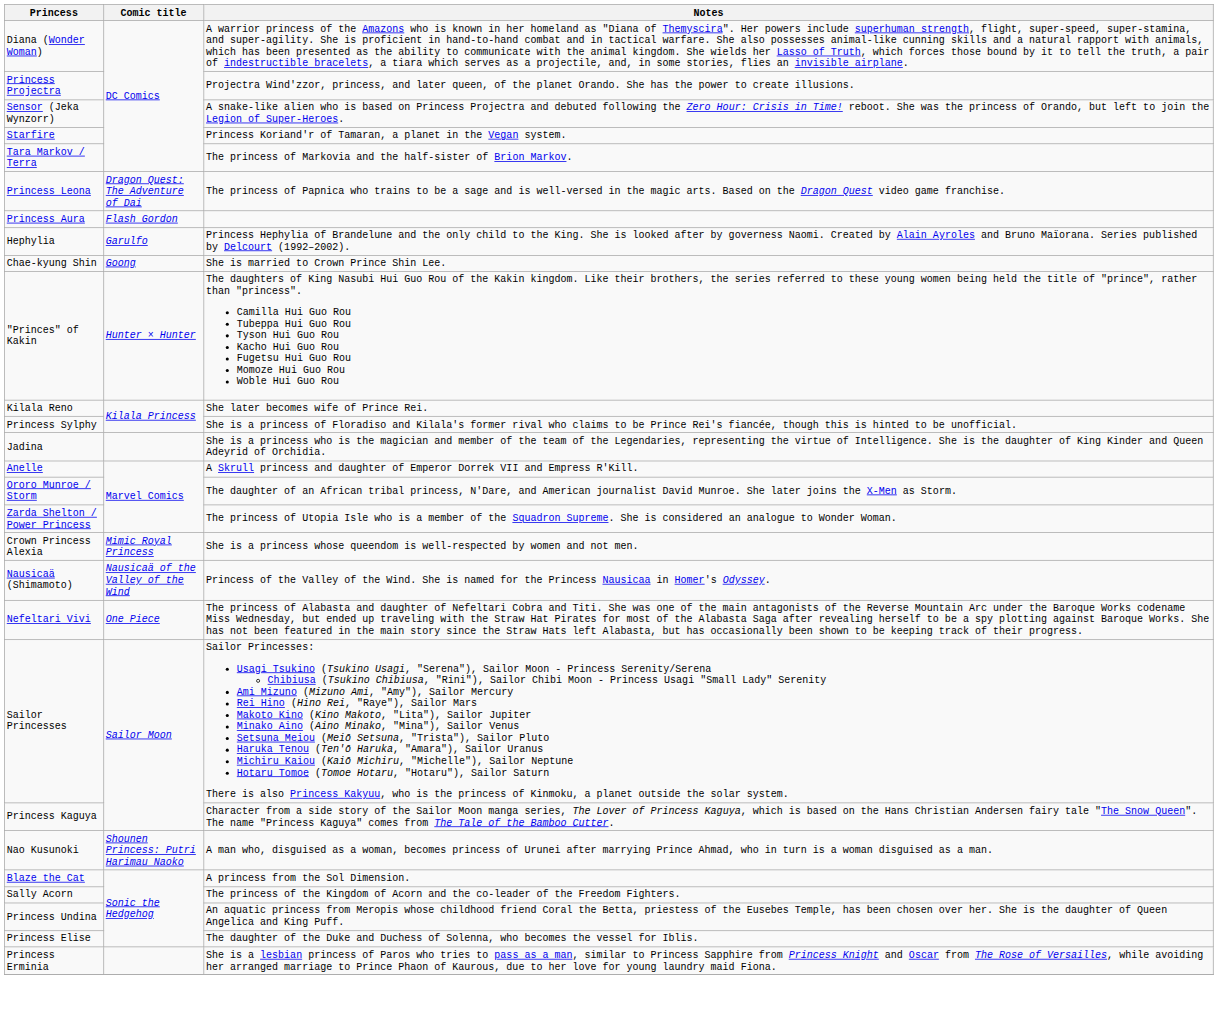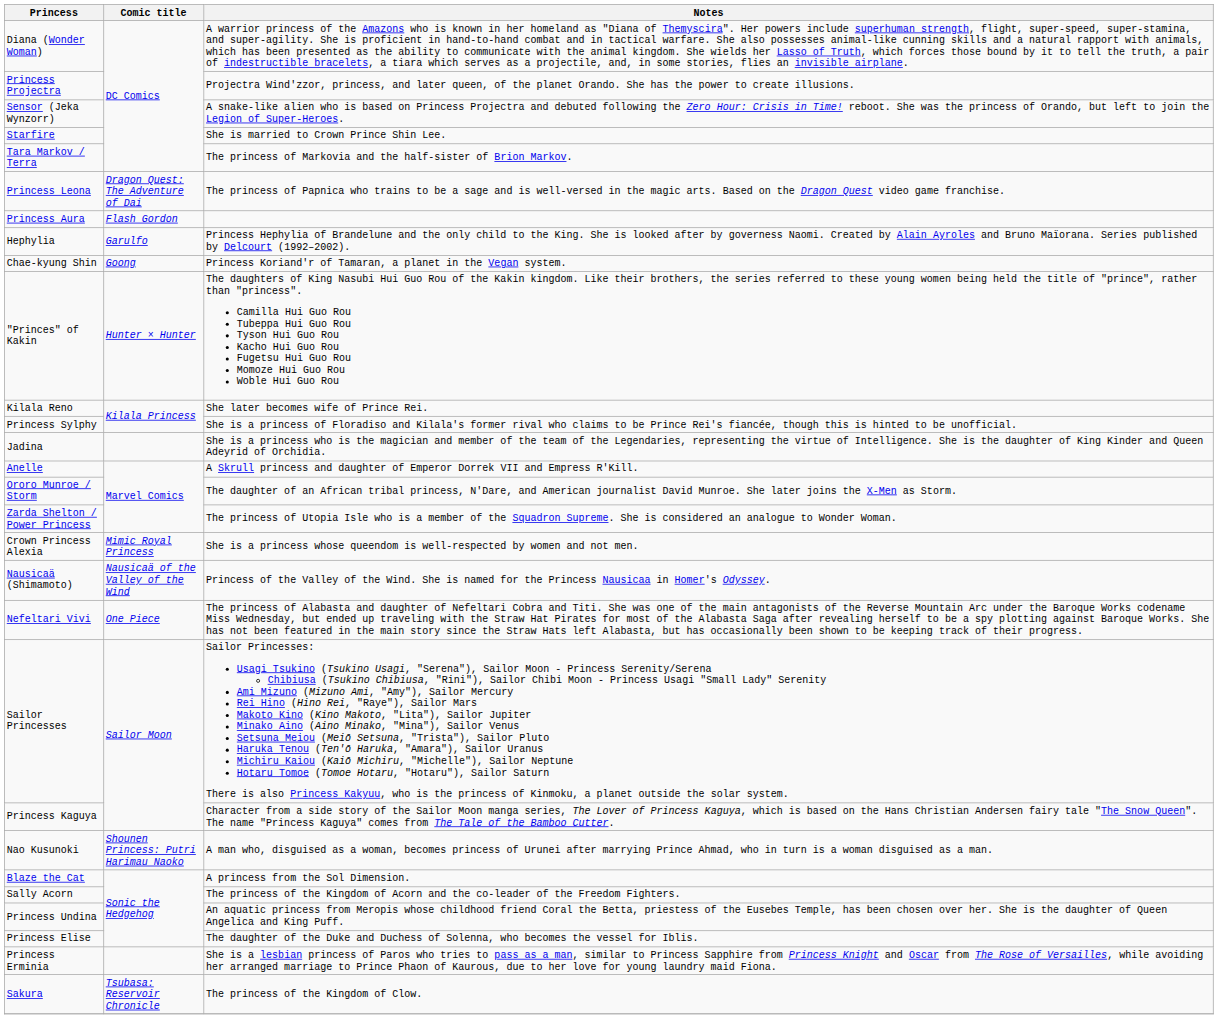 <table class="wikitable sortable">
 <tr>
 <th>Princess</th>
 <th>Comic title</th>
 <th class="unsortable">Notes</th>
 </tr>
 <tr>
 <td>Diana (<a href='#'>Wonder Woman</a>)</td>
 <td rowspan="5"><a href='#'>DC Comics</a></td>
 <td>A warrior princess of the <a href='#'>Amazons</a> who is known in her homeland as "Diana of <a href='#'>Themyscira</a>". Her powers include <a href='#'>superhuman strength</a>, flight, super-speed, super-stamina, and super-agility. She is proficient in hand-to-hand combat and in tactical warfare. She also possesses animal-like cunning skills and a natural rapport with animals, which has been presented as the ability to communicate with the animal kingdom. She wields her <a href='#'>Lasso of Truth</a>, which forces those bound by it to tell the truth, a pair of <a href='#'>indestructible bracelets</a>, a tiara which serves as a projectile, and, in some stories, flies an <a href='#'>invisible airplane</a>.</td>
 </tr>
 <tr>
 <td><a href='#'>Princess Projectra</a></td>
 <td>Projectra Wind'zzor, princess, and later queen, of the planet Orando. She has the power to create illusions.</td>
 </tr>
 <tr>
 <td><a href='#'>Sensor</a> (Jeka Wynzorr)</td>
 <td>A snake-like alien who is based on Princess Projectra and debuted following the <em><a href='#'>Zero Hour: Crisis in Time!</a></em> reboot. She was the princess of Orando, but left to join the <a href='#'>Legion of Super-Heroes</a>.</td>
 </tr>
 <tr>
 <td><a href='#'>Starfire</a></td>
-<td>Princess Koriand'r of Tamaran, a planet in the <a href='#'>Vegan</a> system.</td>
+<td>She is married to Crown Prince Shin Lee.</td>
 </tr>
 <tr>
 <td><a href='#'>Tara Markov / Terra</a></td>
 <td>The princess of Markovia and the half-sister of <a href='#'>Brion Markov</a>.</td>
 </tr>
 <tr>
 <td><a href='#'>Princess Leona</a></td>
 <td><em><a href='#'>Dragon Quest: The Adventure of Dai</a></em></td>
 <td>The princess of Papnica who trains to be a sage and is well-versed in the magic arts. Based on the <em><a href='#'>Dragon Quest</a></em> video game franchise.</td>
 </tr>
 <tr>
 <td><a href='#'>Princess Aura</a></td>
 <td><em><a href='#'>Flash Gordon</a></em></td>
 <td></td>
 </tr>
 <tr>
 <td>Hephylia</td>
 <td><em><a href='#'>Garulfo</a></em></td>
 <td>Princess Hephylia of Brandelune and the only child to the King. She is looked after by governess Naomi. Created by <a href='#'>Alain Ayroles</a> and Bruno Maïorana. Series published by <a href='#'>Delcourt</a> (1992–2002).</td>
 </tr>
 <tr>
 <td>Chae-kyung Shin</td>
 <td><em><a href='#'>Goong</a></em></td>
-<td>She is married to Crown Prince Shin Lee.</td>
+<td>Princess Koriand'r of Tamaran, a planet in the <a href='#'>Vegan</a> system.</td>
 </tr>
 <tr>
 <td>"Princes" of Kakin</td>
 <td><em><a href='#'>Hunter × Hunter</a></em></td>
 <td>The daughters of King Nasubi Hui Guo Rou of the Kakin kingdom. Like their brothers, the series referred to these young women being held the title of "prince", rather than "princess".<br><ul><li>Camilla Hui Guo Rou</li><li>Tubeppa Hui Guo Rou</li><li>Tyson Hui Guo Rou</li><li>Kacho Hui Guo Rou</li><li>Fugetsu Hui Guo Rou</li><li>Momoze Hui Guo Rou</li><li>Woble Hui Guo Rou</li></ul></td>
 </tr>
 <tr>
 <td>Kilala Reno</td>
 <td rowspan="2"><em><a href='#'>Kilala Princess</a></em></td>
 <td>She later becomes wife of Prince Rei.</td>
 </tr>
 <tr>
 <td>Princess Sylphy</td>
 <td>She is a princess of Floradiso and Kilala's former rival who claims to be Prince Rei's fiancée, though this is hinted to be unofficial.</td>
 </tr>
 <tr>
 <td>Jadina</td>
 <td><em></em></td>
 <td>She is a princess who is the magician and member of the team of the Legendaries, representing the virtue of Intelligence. She is the daughter of King Kinder and Queen Adeyrid of Orchidia.</td>
 </tr>
 <tr>
 <td><a href='#'>Anelle</a></td>
 <td rowspan="3"><a href='#'>Marvel Comics</a></td>
 <td>A <a href='#'>Skrull</a> princess and daughter of Emperor Dorrek VII and Empress R'Kill.</td>
 </tr>
 <tr>
 <td><a href='#'>Ororo Munroe / Storm</a></td>
 <td>The daughter of an African tribal princess, N'Dare, and American journalist David Munroe. She later joins the <a href='#'>X-Men</a> as Storm.</td>
 </tr>
 <tr>
 <td><a href='#'>Zarda Shelton / Power Princess</a></td>
 <td>The princess of Utopia Isle who is a member of the <a href='#'>Squadron Supreme</a>. She is considered an analogue to Wonder Woman.</td>
 </tr>
 <tr>
 <td>Crown Princess Alexia</td>
 <td><em><a href='#'>Mimic Royal Princess</a></em></td>
 <td>She is a princess whose queendom is well-respected by women and not men.</td>
 </tr>
 <tr>
 <td><a href='#'>Nausicaä</a> (Shimamoto)</td>
 <td><em><a href='#'>Nausicaä of the Valley of the Wind</a></em></td>
 <td>Princess of the Valley of the Wind. She is named for the Princess <a href='#'>Nausicaa</a> in <a href='#'>Homer</a>'s <em><a href='#'>Odyssey</a></em>.</td>
 </tr>
 <tr>
 <td><a href='#'>Nefeltari Vivi</a></td>
 <td><em><a href='#'>One Piece</a></em></td>
 <td>The princess of Alabasta and daughter of Nefeltari Cobra and Titi. She was one of the main antagonists of the Reverse Mountain Arc under the Baroque Works codename Miss Wednesday, but ended up traveling with the Straw Hat Pirates for most of the Alabasta Saga after revealing herself to be a spy plotting against Baroque Works. She has not been featured in the main story since the Straw Hats left Alabasta, but has occasionally been shown to be keeping track of their progress.</td>
 </tr>
 <tr>
 <td>Sailor Princesses</td>
 <td rowspan="2"><em><a href='#'>Sailor Moon</a></em></td>
 <td>Sailor Princesses:<br><ul><li><a href='#'>Usagi Tsukino</a> (<em>Tsukino Usagi</em>, "Serena"), Sailor Moon - Princess Serenity/Serena<ul><li><a href='#'>Chibiusa</a> (<em>Tsukino Chibiusa</em>, "Rini"), Sailor Chibi Moon - Princess Usagi "Small Lady" Serenity</li></ul></li><li><a href='#'>Ami Mizuno</a> (<em>Mizuno Ami</em>, "Amy"), Sailor Mercury</li><li><a href='#'>Rei Hino</a> (<em>Hino Rei</em>, "Raye"), Sailor Mars</li><li><a href='#'>Makoto Kino</a> (<em>Kino Makoto</em>, "Lita"), Sailor Jupiter</li><li><a href='#'>Minako Aino</a> (<em>Aino Minako</em>, "Mina"), Sailor Venus</li><li><a href='#'>Setsuna Meiou</a> (<em>Meiō Setsuna</em>, "Trista"), Sailor Pluto</li><li><a href='#'>Haruka Tenou</a> (<em>Ten'ō Haruka</em>, "Amara"), Sailor Uranus</li><li><a href='#'>Michiru Kaiou</a> (<em>Kaiō Michiru</em>, "Michelle"), Sailor Neptune</li><li><a href='#'>Hotaru Tomoe</a> (<em>Tomoe Hotaru</em>, "Hotaru"), Sailor Saturn</li></ul>There is also <a href='#'>Princess Kakyuu</a>, who is the princess of Kinmoku, a planet outside the solar system.</td>
 </tr>
 <tr>
 <td>Princess Kaguya</td>
 <td>Character from a side story of the Sailor Moon manga series, <em>The Lover of Princess Kaguya</em>, which is based on the Hans Christian Andersen fairy tale "<a href='#'>The Snow Queen</a>". The name "Princess Kaguya" comes from <em><a href='#'>The Tale of the Bamboo Cutter</a></em>.</td>
 </tr>
 <tr>
 <td>Nao Kusunoki</td>
 <td><em><a href='#'>Shounen Princess: Putri Harimau Naoko</a></em></td>
 <td>A man who, disguised as a woman, becomes princess of Urunei after marrying Prince Ahmad, who in turn is a woman disguised as a man.</td>
 </tr>
 <tr>
 <td><a href='#'>Blaze the Cat</a></td>
 <td rowspan="4"><em><a href='#'>Sonic the Hedgehog</a></em></td>
 <td>A princess from the Sol Dimension.</td>
 </tr>
 <tr>
 <td>Sally Acorn</td>
 <td>The princess of the Kingdom of Acorn and the co-leader of the Freedom Fighters.</td>
 </tr>
 <tr>
 <td>Princess Undina</td>
 <td>An aquatic princess from Meropis whose childhood friend Coral the Betta, priestess of the Eusebes Temple, has been chosen over her. She is the daughter of Queen Angelica and King Puff.</td>
 </tr>
 <tr>
 <td>Princess Elise</td>
 <td>The daughter of the Duke and Duchess of Solenna, who becomes the vessel for Iblis.</td>
 </tr>
 <tr>
 <td>Princess Erminia</td>
 <td><em></em></td>
 <td>She is a <a href='#'>lesbian</a> princess of Paros who tries to <a href='#'>pass as a man</a>, similar to Princess Sapphire from <em><a href='#'>Princess Knight</a></em> and <a href='#'>Oscar</a> from <em><a href='#'>The Rose of Versailles</a></em>, while avoiding her arranged marriage to Prince Phaon of Kaurous, due to her love for young laundry maid Fiona.</td>
 </tr>
 <tr>
+<td><a href='#'>Sakura</a></td>
+<td><em><a href='#'>Tsubasa: Reservoir Chronicle</a></em></td>
+<td>The princess of the Kingdom of Clow.</td>
+</tr>
+<tr>
 </tr>
 </table>
